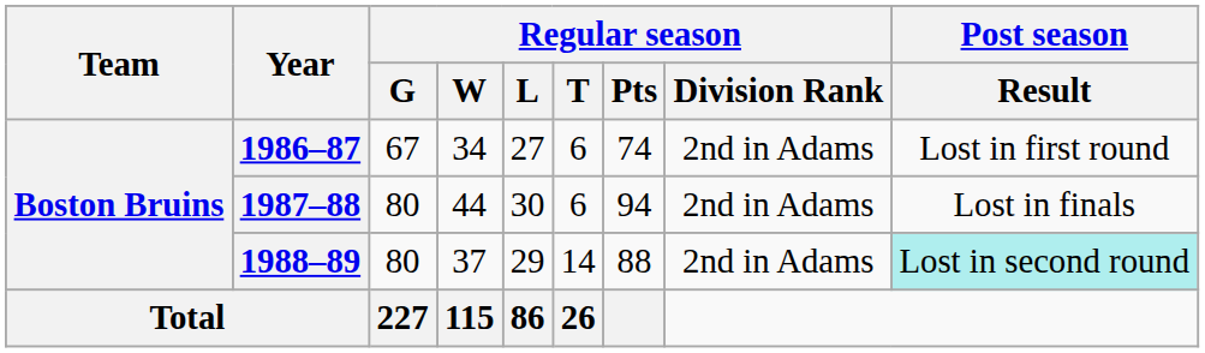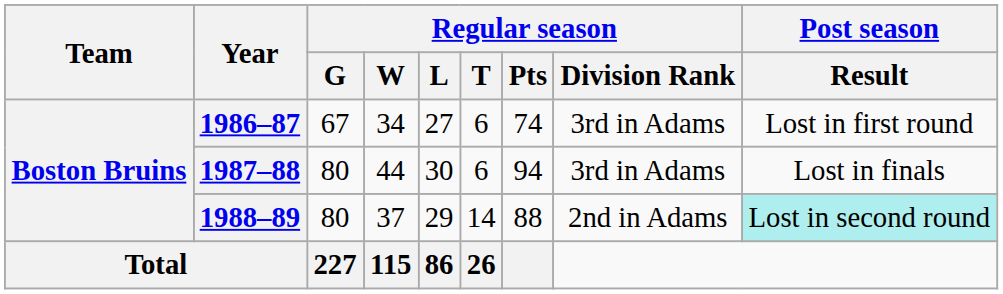 <table class="wikitable" style="font-size: 95%; text-align:center;">
 <tr>
 <th rowspan="2">Team</th>
 <th rowspan="2">Year</th>
 <th colspan="6"><a href='#'>Regular season</a></th>
 <th colspan="1"><a href='#'>Post season</a></th>
 </tr>
 <tr>
 <th>G</th>
 <th>W</th>
 <th>L</th>
 <th>T</th>
 <th>Pts</th>
 <th>Division Rank</th>
 <th>Result</th>
 </tr>
 <tr>
 <th rowspan="3"><a href='#'>Boston Bruins</a></th>
 <th><a href='#'>1986–87</a></th>
 <td>67</td>
 <td>34</td>
 <td>27</td>
 <td>6</td>
 <td>74</td>
-<td>2nd in Adams</td>
+<td>3rd in Adams</td>
 <td>Lost in first round</td>
 </tr>
 <tr>
 <th><a href='#'>1987–88</a></th>
 <td>80</td>
 <td>44</td>
 <td>30</td>
 <td>6</td>
 <td>94</td>
-<td>2nd in Adams</td>
+<td>3rd in Adams</td>
 <td>Lost in finals</td>
 </tr>
 <tr>
 <th><a href='#'>1988–89</a></th>
 <td>80</td>
 <td>37</td>
 <td>29</td>
 <td>14</td>
 <td>88</td>
 <td>2nd in Adams</td>
 <td style="background: paleturquoise;">Lost in second round</td>
 </tr>
 <tr>
 <th colspan="2">Total</th>
 <th>227</th>
 <th>115</th>
 <th>86</th>
 <th>26</th>
 <th></th>
 </tr>
 </table>
